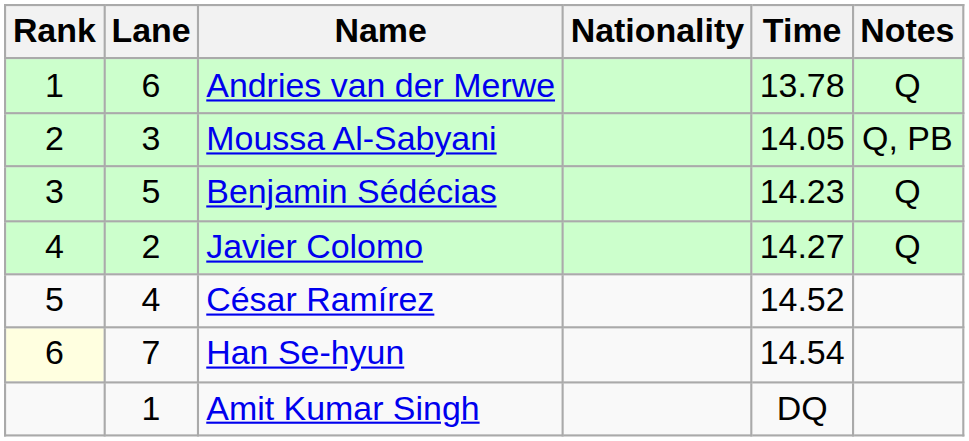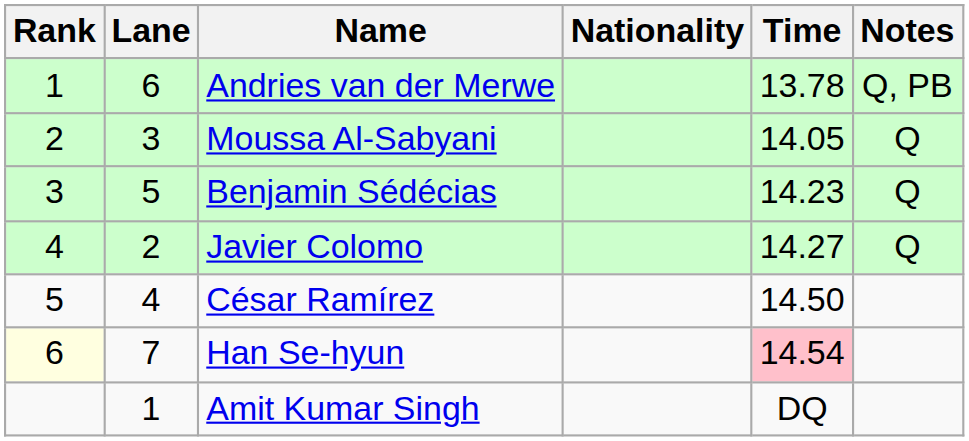 <table class="wikitable sortable" style="text-align:center">
 <tr>
 <th>Rank</th>
 <th>Lane</th>
 <th>Name</th>
 <th>Nationality</th>
 <th>Time</th>
 <th>Notes</th>
 </tr>
 <tr bgcolor=ccffcc>
 <td>1</td>
 <td>6</td>
 <td align=left><a href='#'>Andries van der Merwe</a></td>
 <td align=left></td>
 <td>13.78</td>
-<td>Q</td>
+<td>Q, PB</td>
 </tr>
 <tr bgcolor=ccffcc>
 <td>2</td>
 <td>3</td>
 <td align=left><a href='#'>Moussa Al-Sabyani</a></td>
 <td align=left></td>
 <td>14.05</td>
-<td>Q, PB</td>
+<td>Q</td>
 </tr>
 <tr bgcolor=ccffcc>
 <td>3</td>
 <td>5</td>
 <td align=left><a href='#'>Benjamin Sédécias</a></td>
 <td align=left></td>
 <td>14.23</td>
 <td>Q</td>
 </tr>
 <tr bgcolor=ccffcc>
 <td>4</td>
 <td>2</td>
 <td align=left><a href='#'>Javier Colomo</a></td>
 <td align=left></td>
 <td>14.27</td>
 <td>Q</td>
 </tr>
 <tr>
 <td>5</td>
 <td>4</td>
 <td align=left><a href='#'>César Ramírez</a></td>
 <td align=left></td>
-<td>14.52</td>
+<td>14.50</td>
 <td></td>
 </tr>
 <tr>
 <td style="background: lightyellow;">6</td>
 <td>7</td>
 <td align=left><a href='#'>Han Se-hyun</a></td>
 <td align=left></td>
-<td>14.54</td>
+<td style="background: pink;">14.54</td>
 <td></td>
 </tr>
 <tr>
 <td></td>
 <td>1</td>
 <td align=left><a href='#'>Amit Kumar Singh</a></td>
 <td align=left></td>
 <td>DQ</td>
 <td></td>
 </tr>
 </table>
